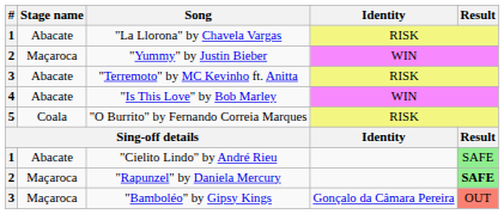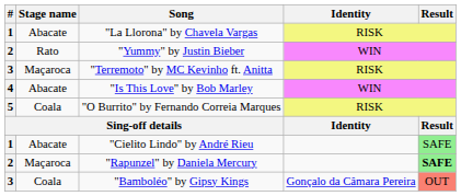 <table class="wikitable plainrowheaders" style="text-align: center;">
 <tr>
 <th>#</th>
 <th>Stage name</th>
 <th>Song</th>
 <th>Identity</th>
 <th>Result</th>
 </tr>
 <tr>
 <th>1</th>
 <td>Abacate</td>
 <td>"La Llorona" by <a href='#'>Chavela Vargas</a></td>
 <td colspan=2 bgcolor="F3F781">RISK</td>
 </tr>
 <tr>
 <th>2</th>
-<td>Maçaroca</td>
+<td>Rato</td>
 <td>"<a href='#'>Yummy</a>" by <a href='#'>Justin Bieber</a></td>
 <td colspan=2 bgcolor="#F888FD">WIN</td>
 </tr>
 <tr>
 <th>3</th>
-<td>Abacate</td>
+<td>Maçaroca</td>
 <td>"<a href='#'>Terremoto</a>" by <a href='#'>MC Kevinho</a> ft. <a href='#'>Anitta</a></td>
 <td colspan=2 bgcolor="F3F781">RISK</td>
 </tr>
 <tr>
 <th>4</th>
 <td>Abacate</td>
 <td>"<a href='#'>Is This Love</a>" by <a href='#'>Bob Marley</a></td>
 <td colspan=2 bgcolor="#F888FD">WIN</td>
 </tr>
 <tr>
 <th>5</th>
 <td>Coala</td>
 <td>"O Burrito" by Fernando Correia Marques</td>
 <td colspan=2 bgcolor="F3F781">RISK</td>
 </tr>
 <tr>
 <th colspan="3">Sing-off details</th>
 <th>Identity</th>
 <th>Result</th>
 </tr>
 <tr>
 <th>1</th>
 <td>Abacate</td>
 <td>"Cielito Lindo" by <a href='#'>André Rieu</a></td>
 <td></td>
 <td bgcolor=lightgreen>SAFE</td>
 </tr>
 <tr>
 <th>2</th>
 <td>Maçaroca</td>
 <td>"<a href='#'>Rapunzel</a>" by <a href='#'>Daniela Mercury</a></td>
 <td></td>
 <td bgcolor=lightgreen><strong>SAFE</strong></td>
 </tr>
 <tr>
 <th>3</th>
-<td>Maçaroca</td>
+<td>Coala</td>
 <td>"<a href='#'>Bamboléo</a>" by <a href='#'>Gipsy Kings</a></td>
 <td><a href='#'>Gonçalo da Câmara Pereira</a></td>
 <td bgcolor="salmon">OUT</td>
 </tr>
 </table>
